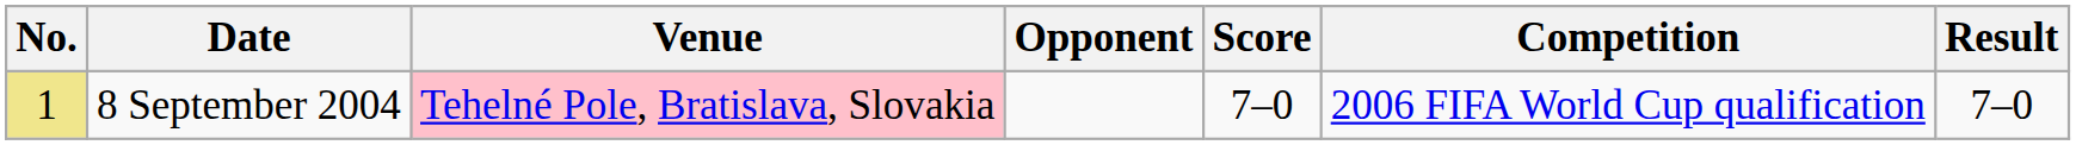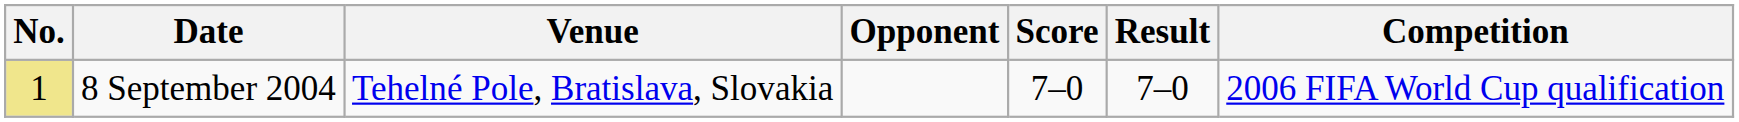 <table class="wikitable sortable">
 <tr>
 <th scope="col">No.</th>
 <th scope="col">Date</th>
 <th scope="col">Venue</th>
 <th scope="col">Opponent</th>
 <th scope="col">Score</th>
+<th scope="col">Result</th>
 <th scope="col">Competition</th>
-<th scope="col">Result</th>
 </tr>
 <tr>
 <td align="center" style="background: khaki;">1</td>
 <td>8 September 2004</td>
-<td style="background: pink;"><a href='#'>Tehelné Pole</a>, <a href='#'>Bratislava</a>, Slovakia</td>
+<td><a href='#'>Tehelné Pole</a>, <a href='#'>Bratislava</a>, Slovakia</td>
 <td></td>
 <td align="center">7–0</td>
+<td align="center">7–0</td>
 <td><a href='#'>2006 FIFA World Cup qualification</a></td>
-<td align="center">7–0</td>
 </tr>
 </table>
